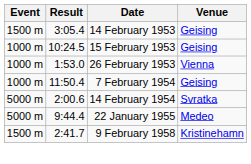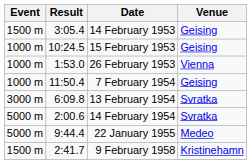 <table class="wikitable">
 <tr>
 <th>Event</th>
 <th>Result</th>
 <th>Date</th>
 <th>Venue</th>
 </tr>
 <tr align="right">
 <td>1500 m</td>
 <td>3:05.4</td>
 <td>14 February 1953</td>
 <td align="left"><a href='#'>Geising</a></td>
 </tr>
 <tr align="right">
 <td>1000 m</td>
 <td>10:24.5</td>
 <td>15 February 1953</td>
 <td align="left"><a href='#'>Geising</a></td>
 </tr>
 <tr align="right">
 <td>1000 m</td>
 <td>1:53.0</td>
 <td>26 February 1953</td>
 <td align="left"><a href='#'>Vienna</a></td>
 </tr>
 <tr align="right">
 <td>1000 m</td>
 <td>11:50.4</td>
 <td>7 February 1954</td>
 <td align="left"><a href='#'>Geising</a></td>
 </tr>
 <tr align="right">
+<td>3000 m</td>
+<td>6:09.8</td>
+<td>13 February 1954</td>
+<td align="left"><a href='#'>Svratka</a></td>
+</tr>
+<tr align="right">
 <td>5000 m</td>
 <td>2:00.6</td>
 <td>14 February 1954</td>
 <td align="left"><a href='#'>Svratka</a></td>
 </tr>
 <tr align="right">
 <td>5000 m</td>
 <td>9:44.4</td>
 <td>22 January 1955</td>
 <td align="left"><a href='#'>Medeo</a></td>
 </tr>
 <tr align="right">
 <td>1500 m</td>
 <td>2:41.7</td>
 <td>9 February 1958</td>
 <td align="left"><a href='#'>Kristinehamn</a></td>
 </tr>
 </table>
